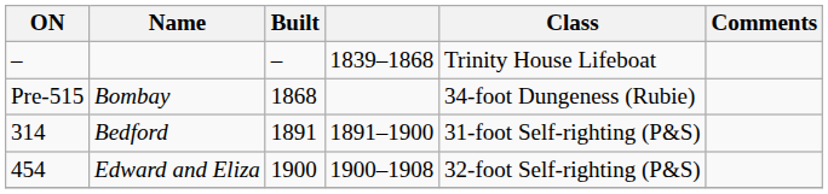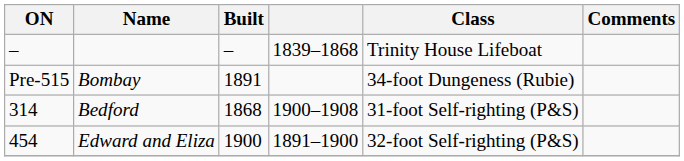 <table class="wikitable">
 <tr>
 <th>ON</th>
 <th>Name</th>
 <th>Built</th>
 <th></th>
 <th>Class</th>
 <th>Comments</th>
 </tr>
 <tr>
 <td>–</td>
 <td></td>
 <td>–</td>
 <td>1839–1868</td>
 <td>Trinity House Lifeboat</td>
 <td></td>
 </tr>
 <tr>
 <td>Pre-515</td>
 <td><em>Bombay</em></td>
-<td>1868</td>
+<td>1891</td>
 <td></td>
 <td>34-foot Dungeness (Rubie)</td>
 <td></td>
 </tr>
 <tr>
 <td>314</td>
 <td><em>Bedford</em></td>
-<td>1891</td>
-<td>1891–1900</td>
+<td>1868</td>
+<td>1900–1908</td>
 <td>31-foot Self-righting (P&S)</td>
 <td></td>
 </tr>
 <tr>
 <td>454</td>
 <td><em>Edward and Eliza</em></td>
 <td>1900</td>
-<td>1900–1908</td>
+<td>1891–1900</td>
 <td>32-foot Self-righting (P&S)</td>
 <td></td>
 </tr>
 <tr>
 </tr>
 </table>
